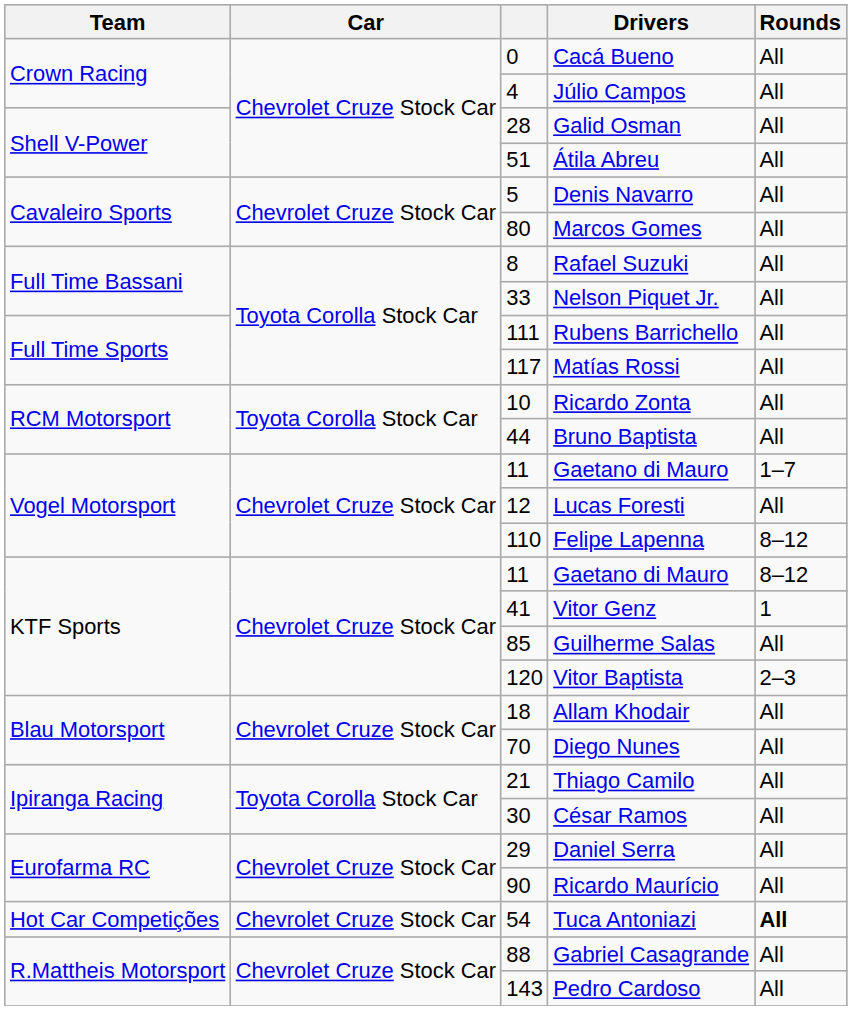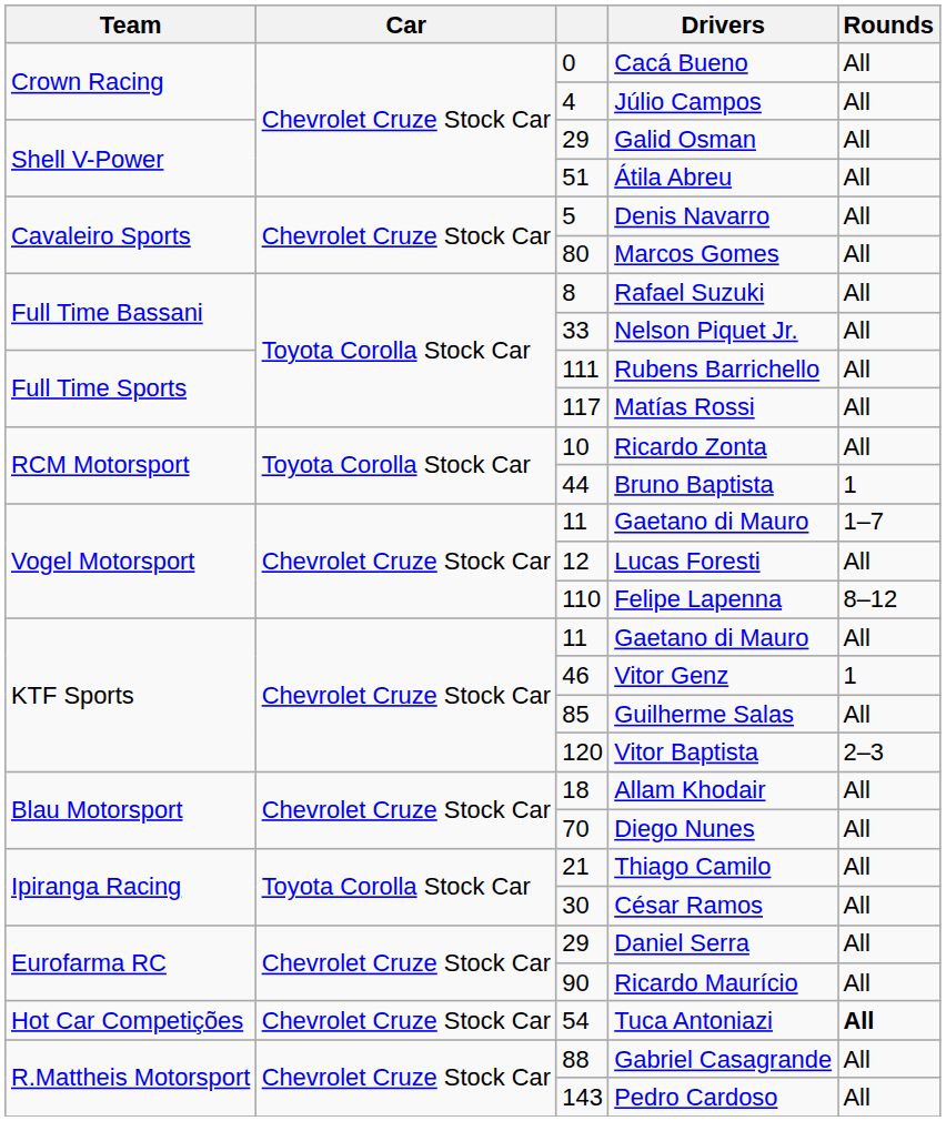 <table class="wikitable" style="font-size: 85%;">
 <tr>
 <th>Team</th>
 <th>Car</th>
 <th></th>
 <th>Drivers</th>
 <th>Rounds</th>
 </tr>
 <tr>
 <td rowspan=2><a href='#'>Crown Racing</a></td>
 <td rowspan=4><a href='#'>Chevrolet Cruze</a> Stock Car</td>
 <td>0</td>
 <td> <a href='#'>Cacá Bueno</a></td>
 <td>All</td>
 </tr>
 <tr>
 <td>4</td>
 <td> <a href='#'>Júlio Campos</a></td>
 <td>All</td>
 </tr>
 <tr>
 <td rowspan=2><a href='#'>Shell V-Power</a></td>
-<td>28</td>
+<td>29</td>
 <td> <a href='#'>Galid Osman</a></td>
 <td>All</td>
 </tr>
 <tr>
 <td>51</td>
 <td> <a href='#'>Átila Abreu</a></td>
 <td>All</td>
 </tr>
 <tr>
 <td rowspan=2><a href='#'>Cavaleiro Sports</a></td>
 <td rowspan=2><a href='#'>Chevrolet Cruze</a> Stock Car</td>
 <td>5</td>
 <td> <a href='#'>Denis Navarro</a></td>
 <td>All</td>
 </tr>
 <tr>
 <td>80</td>
 <td> <a href='#'>Marcos Gomes</a></td>
 <td>All</td>
 </tr>
 <tr>
 <td rowspan=2><a href='#'>Full Time Bassani</a></td>
 <td rowspan=4><a href='#'>Toyota Corolla</a> Stock Car</td>
 <td>8</td>
 <td> <a href='#'>Rafael Suzuki</a></td>
 <td>All</td>
 </tr>
 <tr>
 <td>33</td>
 <td> <a href='#'>Nelson Piquet Jr.</a></td>
 <td>All</td>
 </tr>
 <tr>
 <td rowspan=2><a href='#'>Full Time Sports</a></td>
 <td>111</td>
 <td> <a href='#'>Rubens Barrichello</a></td>
 <td>All</td>
 </tr>
 <tr>
 <td>117</td>
 <td> <a href='#'>Matías Rossi</a></td>
 <td>All</td>
 </tr>
 <tr>
 <td rowspan=2><a href='#'>RCM Motorsport</a></td>
 <td rowspan=2><a href='#'>Toyota Corolla</a> Stock Car</td>
 <td>10</td>
 <td> <a href='#'>Ricardo Zonta</a></td>
 <td>All</td>
 </tr>
 <tr>
 <td>44</td>
 <td> <a href='#'>Bruno Baptista</a></td>
-<td>All</td>
+<td>1</td>
 </tr>
 <tr>
 <td rowspan=3><a href='#'>Vogel Motorsport</a></td>
 <td rowspan=3><a href='#'>Chevrolet Cruze</a> Stock Car</td>
 <td>11</td>
 <td> <a href='#'>Gaetano di Mauro</a></td>
 <td>1–7</td>
 </tr>
 <tr>
 <td>12</td>
 <td> <a href='#'>Lucas Foresti</a></td>
 <td>All</td>
 </tr>
 <tr>
 <td>110</td>
 <td> <a href='#'>Felipe Lapenna</a></td>
 <td>8–12</td>
 </tr>
 <tr>
 <td rowspan=4>KTF Sports</td>
 <td rowspan=4><a href='#'>Chevrolet Cruze</a> Stock Car</td>
 <td>11</td>
 <td> <a href='#'>Gaetano di Mauro</a></td>
-<td>8–12</td>
+<td>All</td>
 </tr>
 <tr>
-<td>41</td>
+<td>46</td>
 <td> <a href='#'>Vitor Genz</a></td>
 <td>1</td>
 </tr>
 <tr>
 <td>85</td>
 <td> <a href='#'>Guilherme Salas</a></td>
 <td>All</td>
 </tr>
 <tr>
 <td>120</td>
 <td> <a href='#'>Vitor Baptista</a></td>
 <td>2–3</td>
 </tr>
 <tr>
 <td rowspan=2><a href='#'>Blau Motorsport</a></td>
 <td rowspan=2><a href='#'>Chevrolet Cruze</a> Stock Car</td>
 <td>18</td>
 <td> <a href='#'>Allam Khodair</a></td>
 <td>All</td>
 </tr>
 <tr>
 <td>70</td>
 <td> <a href='#'>Diego Nunes</a></td>
 <td>All</td>
 </tr>
 <tr>
 <td rowspan=2><a href='#'>Ipiranga Racing</a></td>
 <td rowspan=2><a href='#'>Toyota Corolla</a> Stock Car</td>
 <td>21</td>
 <td> <a href='#'>Thiago Camilo</a></td>
 <td>All</td>
 </tr>
 <tr>
 <td>30</td>
 <td> <a href='#'>César Ramos</a></td>
 <td>All</td>
 </tr>
 <tr>
 <td rowspan=2><a href='#'>Eurofarma RC</a></td>
 <td rowspan=2><a href='#'>Chevrolet Cruze</a> Stock Car</td>
 <td>29</td>
 <td> <a href='#'>Daniel Serra</a></td>
 <td>All</td>
 </tr>
 <tr>
 <td>90</td>
 <td> <a href='#'>Ricardo Maurício</a></td>
 <td>All</td>
 </tr>
 <tr>
 <td><a href='#'>Hot Car Competições</a></td>
 <td><a href='#'>Chevrolet Cruze</a> Stock Car</td>
 <td>54</td>
 <td> <a href='#'>Tuca Antoniazi</a></td>
 <td><strong>All</strong></td>
 </tr>
 <tr>
 <td rowspan=2><a href='#'>R.Mattheis Motorsport</a></td>
 <td rowspan=2><a href='#'>Chevrolet Cruze</a> Stock Car</td>
 <td>88</td>
 <td> <a href='#'>Gabriel Casagrande</a></td>
 <td>All</td>
 </tr>
 <tr>
 <td>143</td>
 <td> <a href='#'>Pedro Cardoso</a></td>
 <td>All</td>
 </tr>
 <tr>
 </tr>
 </table>
